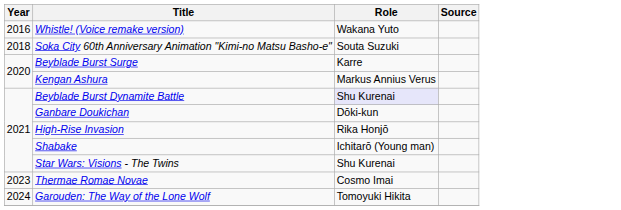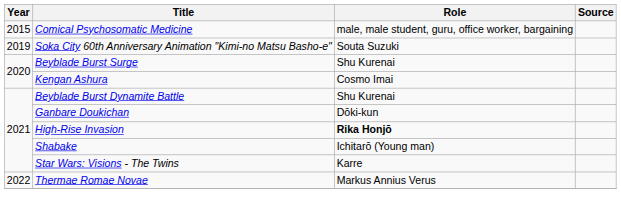 <table class="wikitable source">
 <tr>
 <th>Year</th>
 <th>Title</th>
 <th>Role</th>
 <th class="unsortable">Source</th>
 </tr>
 <tr>
-<td>2016</td>
-<td><em><a href='#'>Whistle! (Voice remake version)</a></em></td>
-<td>Wakana Yuto</td>
+<td>2015</td>
+<td><em><a href='#'>Comical Psychosomatic Medicine</a></em></td>
+<td>male, male student, guru, office worker, bargaining</td>
 <td></td>
 </tr>
 <tr>
-<td>2018</td>
+<td>2019</td>
 <td><em><a href='#'>Soka City</a> 60th Anniversary Animation "Kimi-no Matsu Basho-e"</em></td>
 <td>Souta Suzuki</td>
 <td></td>
 </tr>
 <tr>
 <td rowspan="2">2020</td>
 <td><em><a href='#'>Beyblade Burst Surge</a></em></td>
-<td>Karre</td>
+<td>Shu Kurenai</td>
 <td></td>
 </tr>
 <tr>
 <td><em><a href='#'>Kengan Ashura</a></em></td>
-<td>Markus Annius Verus</td>
+<td>Cosmo Imai</td>
 <td></td>
 </tr>
 <tr>
 <td rowspan="5">2021</td>
 <td><em><a href='#'>Beyblade Burst Dynamite Battle</a></em></td>
-<td style="background: lavender;">Shu Kurenai</td>
+<td>Shu Kurenai</td>
 <td></td>
 </tr>
 <tr>
 <td><em><a href='#'>Ganbare Doukichan</a></em></td>
 <td>Dōki-kun</td>
 <td></td>
 </tr>
 <tr>
 <td><em><a href='#'>High-Rise Invasion</a></em></td>
-<td>Rika Honjō</td>
+<td><strong>Rika Honjō</strong></td>
 <td></td>
 </tr>
 <tr>
 <td><em><a href='#'>Shabake</a></em></td>
 <td>Ichitarō (Young man)</td>
 <td></td>
 </tr>
 <tr>
 <td><em><a href='#'>Star Wars: Visions</a> - The Twins</em></td>
-<td>Shu Kurenai</td>
+<td>Karre</td>
 <td></td>
 </tr>
 <tr>
-<td>2023</td>
+<td>2022</td>
 <td><em><a href='#'>Thermae Romae Novae</a></em></td>
-<td>Cosmo Imai</td>
-<td></td>
-</tr>
-<tr>
-<td>2024</td>
-<td><em><a href='#'>Garouden: The Way of the Lone Wolf</a></em></td>
-<td>Tomoyuki Hikita</td>
+<td>Markus Annius Verus</td>
 <td></td>
 </tr>
 <tr>
 </tr>
 </table>
